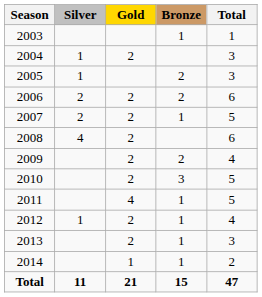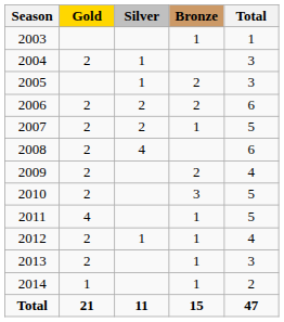 <table class="wikitable" style="text-align:center;">
 <tr>
 <th width = "55">Season</th>
+<th width = "55" style="background: gold;">Gold</th>
 <th width = "55" style="background: silver;">Silver</th>
-<th width = "55" style="background: gold;">Gold</th>
 <th width = "55" style="background: #cc9966;">Bronze</th>
 <th width = "55">Total</th>
 </tr>
 <tr>
 <td>2003</td>
 <td></td>
 <td></td>
 <td>1</td>
 <td>1</td>
 </tr>
 <tr>
 <td>2004</td>
+<td>2</td>
 <td>1</td>
-<td>2</td>
 <td></td>
 <td>3</td>
 </tr>
 <tr>
 <td>2005</td>
+<td></td>
 <td>1</td>
-<td></td>
 <td>2</td>
 <td>3</td>
 </tr>
 <tr>
 <td>2006</td>
 <td>2</td>
 <td>2</td>
 <td>2</td>
 <td>6</td>
 </tr>
 <tr>
 <td>2007</td>
 <td>2</td>
 <td>2</td>
 <td>1</td>
 <td>5</td>
 </tr>
 <tr>
 <td>2008</td>
+<td>2</td>
 <td>4</td>
-<td>2</td>
 <td></td>
 <td>6</td>
 </tr>
 <tr>
 <td>2009</td>
+<td>2</td>
 <td></td>
-<td>2</td>
 <td>2</td>
 <td>4</td>
 </tr>
 <tr>
 <td>2010</td>
+<td>2</td>
 <td></td>
-<td>2</td>
 <td>3</td>
 <td>5</td>
 </tr>
 <tr>
 <td>2011</td>
+<td>4</td>
 <td></td>
-<td>4</td>
 <td>1</td>
 <td>5</td>
 </tr>
 <tr>
 <td>2012</td>
+<td>2</td>
 <td>1</td>
-<td>2</td>
 <td>1</td>
 <td>4</td>
 </tr>
 <tr>
 <td>2013</td>
+<td>2</td>
 <td></td>
-<td>2</td>
 <td>1</td>
 <td>3</td>
 </tr>
 <tr>
 <td>2014</td>
+<td>1</td>
 <td></td>
-<td>1</td>
 <td>1</td>
 <td>2</td>
 </tr>
 <tr>
 <td><strong>Total</strong></td>
+<td><strong>21</strong></td>
 <td><strong>11</strong></td>
-<td><strong>21</strong></td>
 <td><strong>15</strong></td>
 <td><strong>47</strong></td>
 </tr>
 </table>
